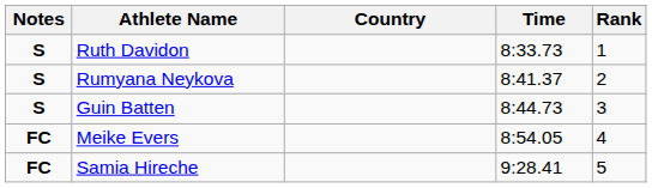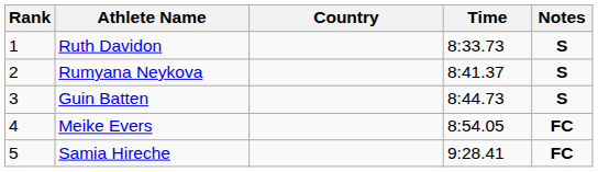 <table class="wikitable">
 <tr>
-<th width=50>Notes</th>
+<th width=25>Rank</th>
 <th width=175>Athlete Name</th>
 <th width=175>Country</th>
 <th width=75>Time</th>
-<th width=25>Rank</th>
+<th width=50>Notes</th>
 </tr>
 <tr>
-<td align=center><strong>S</strong></td>
+<td>1</td>
 <td><a href='#'>Ruth Davidon</a></td>
 <td></td>
 <td>8:33.73</td>
-<td>1</td>
+<td align=center><strong>S</strong></td>
 </tr>
 <tr>
-<td align=center><strong>S</strong></td>
+<td>2</td>
 <td><a href='#'>Rumyana Neykova</a></td>
 <td></td>
 <td>8:41.37</td>
-<td>2</td>
+<td align=center><strong>S</strong></td>
 </tr>
 <tr>
-<td align=center><strong>S</strong></td>
+<td>3</td>
 <td><a href='#'>Guin Batten</a></td>
 <td></td>
 <td>8:44.73</td>
-<td>3</td>
+<td align=center><strong>S</strong></td>
 </tr>
 <tr>
-<td align=center><strong>FC</strong></td>
+<td>4</td>
 <td><a href='#'>Meike Evers</a></td>
 <td></td>
 <td>8:54.05</td>
-<td>4</td>
+<td align=center><strong>FC</strong></td>
 </tr>
 <tr>
-<td align=center><strong>FC</strong></td>
+<td>5</td>
 <td><a href='#'>Samia Hireche</a></td>
 <td></td>
 <td>9:28.41</td>
-<td>5</td>
+<td align=center><strong>FC</strong></td>
 </tr>
 </table>
